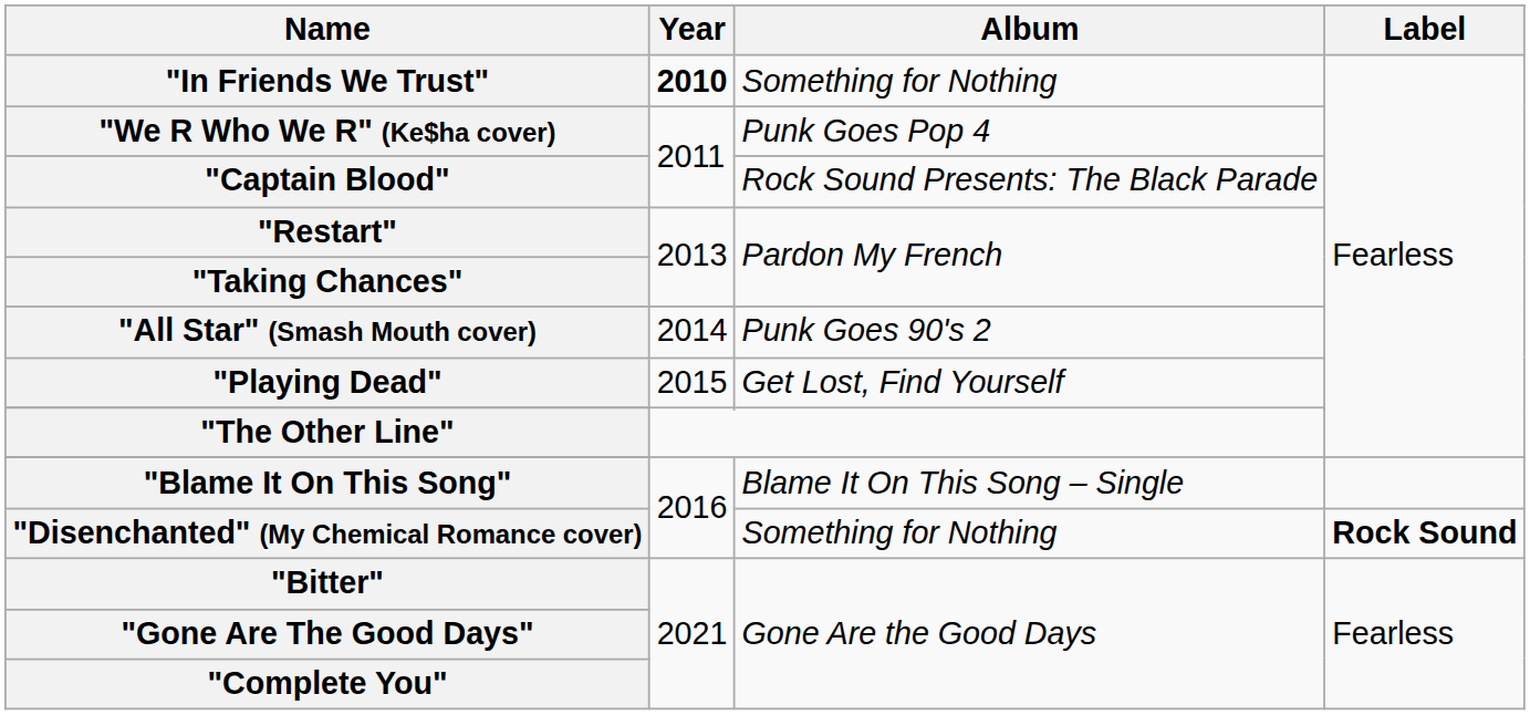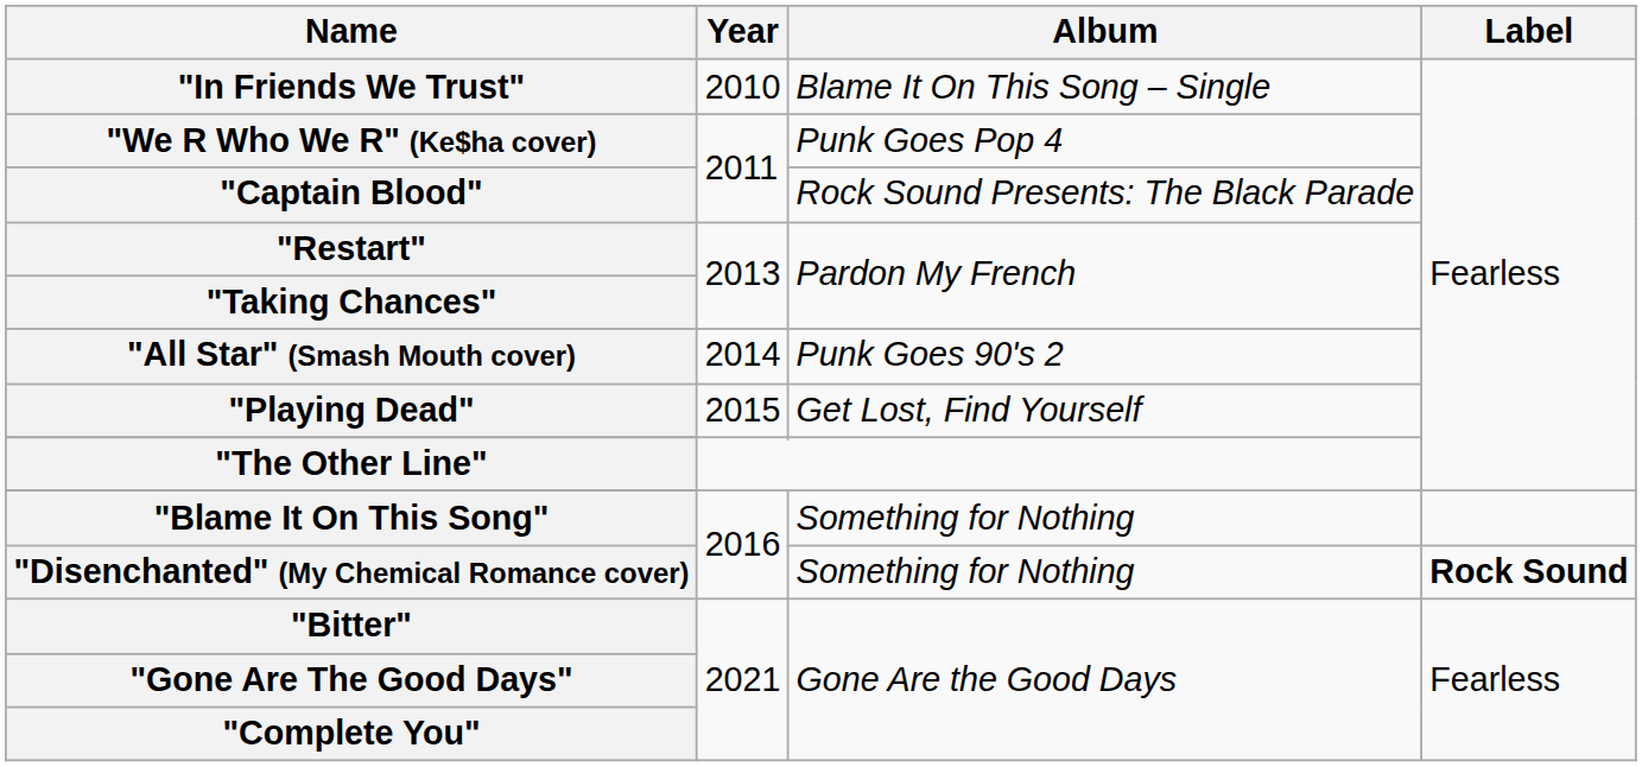 <table class="wikitable plainrowheaders">
 <tr>
 <th>Name</th>
 <th>Year</th>
 <th>Album</th>
 <th>Label</th>
 </tr>
 <tr>
 <th scope="row">"In Friends We Trust"</th>
-<td><strong>2010</strong></td>
-<td><em>Something for Nothing</em></td>
+<td>2010</td>
+<td><em>Blame It On This Song – Single</em></td>
 <td rowspan="9">Fearless</td>
 </tr>
 <tr>
 <th scope="row">"We R Who We R" <small>(Ke$ha cover)</small></th>
 <td rowspan=2>2011</td>
 <td><em>Punk Goes Pop 4</em></td>
 </tr>
 <tr>
 <th scope="row">"Captain Blood"</th>
 <td><em>Rock Sound Presents: The Black Parade</em></td>
 </tr>
 <tr>
 <th scope="row">"Restart"</th>
 <td rowspan=2>2013</td>
 <td rowspan=2><em>Pardon My French</em></td>
 </tr>
 <tr>
 <th scope="row">"Taking Chances"</th>
 </tr>
 <tr>
 <th scope="row">"All Star" <small>(Smash Mouth cover)</small></th>
 <td>2014</td>
 <td><em>Punk Goes 90's 2</em></td>
 </tr>
 <tr>
 <th scope="row">"Playing Dead"</th>
 <td rowspan=2>2015</td>
 <td rowspan=2><em>Get Lost, Find Yourself</em></td>
 </tr>
 <tr>
 </tr>
 <tr>
 <th scope="row">"The Other Line"</th>
 </tr>
 <tr>
 </tr>
 <tr>
 <th scope="row">"Blame It On This Song"</th>
 <td rowspan=2>2016</td>
-<td><em>Blame It On This Song – Single</em></td>
+<td><em>Something for Nothing</em></td>
 </tr>
 <tr>
 <th scope="row">"Disenchanted" <small>(My Chemical Romance cover)</small></th>
 <td><em>Something for Nothing</em></td>
 <td><strong>Rock Sound</strong></td>
 </tr>
 <tr>
 <th scope="row">"Bitter"</th>
 <td rowspan=3>2021</td>
 <td rowspan=3><em>Gone Are the Good Days</em></td>
 <td rowspan=3>Fearless</td>
 </tr>
 <tr>
 <th scope="row">"Gone Are The Good Days"</th>
 </tr>
 <tr>
 <th scope="row">"Complete You"</th>
 </tr>
 </table>
